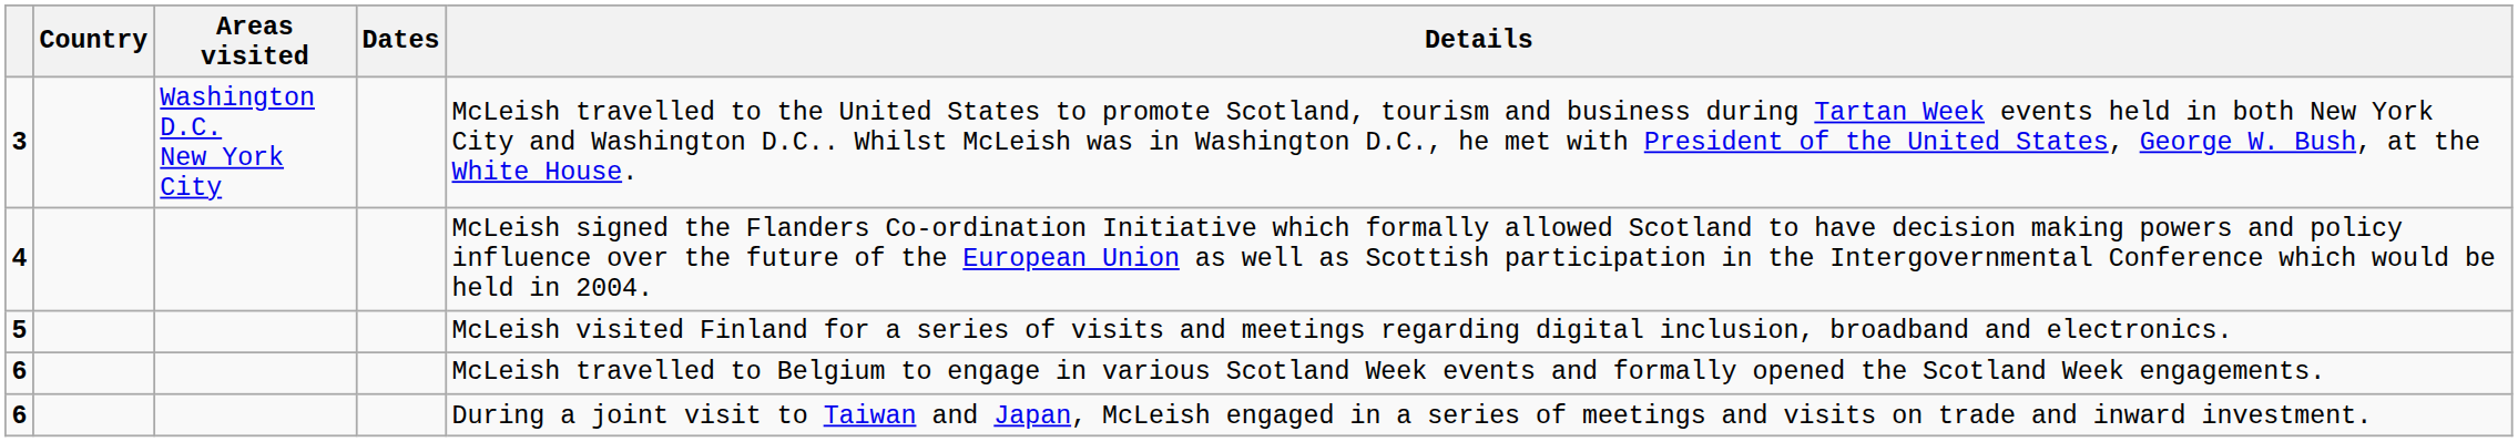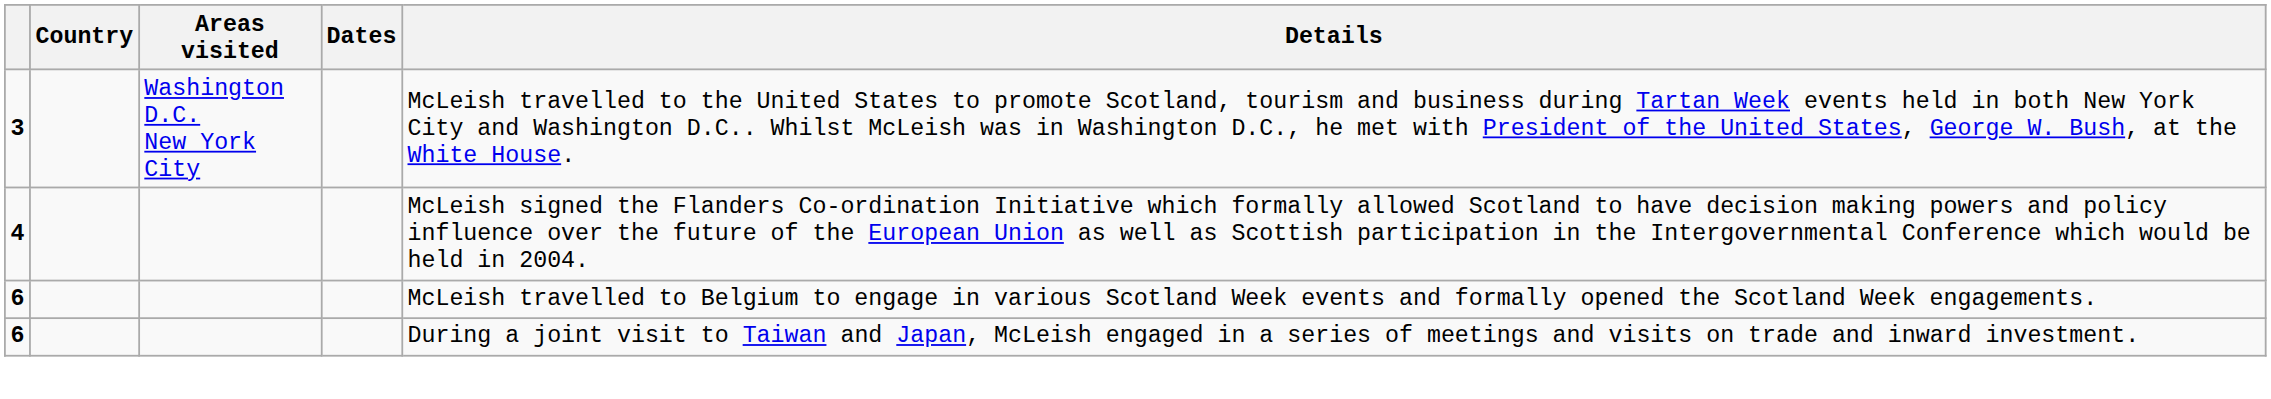 <table class="wikitable sortable" style="margin: 1em auto 1em auto">
 <tr>
 <th></th>
 <th>Country</th>
 <th>Areas visited</th>
 <th>Dates</th>
 <th class="unsortable">Details</th>
 </tr>
 <tr>
 <td rowspan=1><strong>3</strong></td>
 <td></td>
 <td><a href='#'>Washington D.C.</a> <br> <a href='#'>New York City</a></td>
 <td></td>
 <td>McLeish travelled to the United States to promote Scotland, tourism and business during <a href='#'>Tartan Week</a> events held in both New York City and Washington D.C.. Whilst McLeish was in Washington D.C., he met with <a href='#'>President of the United States</a>, <a href='#'>George W. Bush</a>, at the <a href='#'>White House</a>.</td>
 </tr>
 <tr>
 <td rowspan=1><strong>4</strong></td>
 <td></td>
 <td></td>
 <td></td>
 <td>McLeish signed the Flanders Co-ordination Initiative which formally allowed Scotland to have decision making powers and policy influence over the future of the <a href='#'>European Union</a> as well as Scottish participation in the Intergovernmental Conference which would be held in 2004.</td>
 </tr>
 <tr>
-<td rowspan=1><strong>5</strong></td>
-<td></td>
-<td></td>
-<td></td>
-<td>McLeish visited Finland for a series of visits and meetings regarding digital inclusion, broadband and electronics.</td>
-</tr>
-<tr>
 <td rowspan=1><strong>6</strong></td>
 <td></td>
 <td></td>
 <td></td>
 <td>McLeish travelled to Belgium to engage in various Scotland Week events and formally opened the Scotland Week engagements.</td>
 </tr>
 <tr>
 <td rowspan=1><strong>6</strong></td>
 <td> <br> </td>
 <td></td>
 <td></td>
 <td>During a joint visit to <a href='#'>Taiwan</a> and <a href='#'>Japan</a>, McLeish engaged in a series of meetings and visits on trade and inward investment.</td>
 </tr>
 </table>
